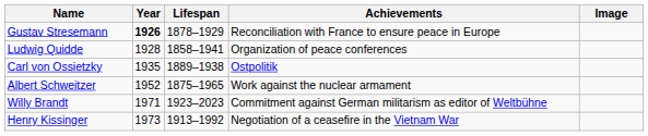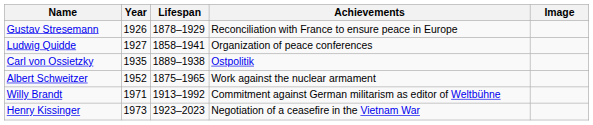 <table class="wikitable toptextcells" style="width:900px;">
 <tr class="hintergrundfarbe8">
 <th width="20%">Name</th>
 <th width="5%">Year</th>
 <th width="10%">Lifespan</th>
 <th width="55%">Achievements</th>
 <th width="10%">Image</th>
 </tr>
 <tr>
 <td><a href='#'>Gustav Stresemann</a></td>
-<td><strong>1926</strong></td>
+<td>1926</td>
 <td>1878–1929</td>
 <td>Reconciliation with France to ensure peace in Europe</td>
 <td></td>
 </tr>
 <tr>
 <td><a href='#'>Ludwig Quidde</a></td>
-<td>1928</td>
+<td>1927</td>
 <td>1858–1941</td>
 <td>Organization of peace conferences</td>
 <td></td>
 </tr>
 <tr>
 <td><a href='#'>Carl von Ossietzky</a></td>
 <td>1935</td>
 <td>1889–1938</td>
 <td><a href='#'>Ostpolitik</a></td>
 <td></td>
 </tr>
 <tr>
 <td><a href='#'>Albert Schweitzer</a></td>
 <td>1952</td>
 <td>1875–1965</td>
 <td>Work against the nuclear armament</td>
 <td></td>
 </tr>
 <tr>
 <td><a href='#'>Willy Brandt</a></td>
 <td>1971</td>
-<td>1923–2023</td>
+<td>1913–1992</td>
 <td>Commitment against German militarism as editor of <a href='#'>Weltbühne</a></td>
 <td></td>
 </tr>
 <tr>
 <td><a href='#'>Henry Kissinger</a></td>
 <td>1973</td>
-<td>1913–1992</td>
+<td>1923–2023</td>
 <td>Negotiation of a ceasefire in the <a href='#'>Vietnam War</a></td>
 <td></td>
 </tr>
 </table>
